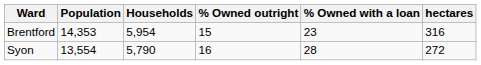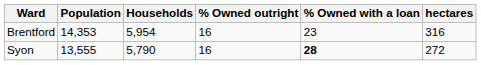 <table class="wikitable">
 <tr>
 <th>Ward</th>
 <th>Population</th>
 <th>Households</th>
 <th>% Owned outright</th>
 <th>% Owned with a loan</th>
 <th>hectares</th>
 </tr>
 <tr>
 <td>Brentford</td>
 <td>14,353</td>
 <td>5,954</td>
-<td>15</td>
+<td>16</td>
 <td>23</td>
 <td>316</td>
 </tr>
 <tr>
 <td>Syon</td>
-<td>13,554</td>
+<td>13,555</td>
 <td>5,790</td>
 <td>16</td>
-<td>28</td>
+<td><strong>28</strong></td>
 <td>272</td>
 </tr>
 </table>
